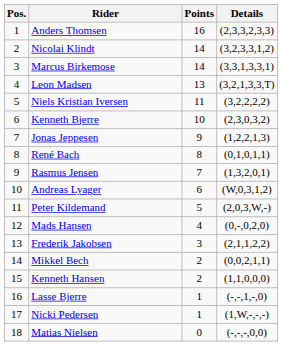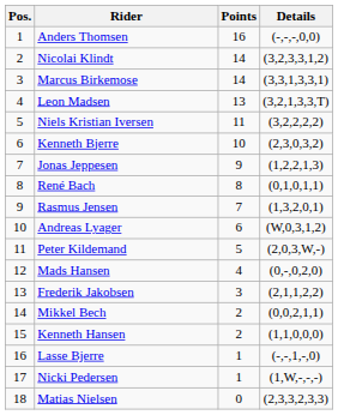 <table class=wikitable style="font-size:93%;">
 <tr>
 <th width=25px>Pos.</th>
 <th width=200px>Rider</th>
 <th width=40px>Points</th>
 <th width=70px>Details</th>
 </tr>
 <tr align=center>
 <td>1</td>
 <td align=left><a href='#'>Anders Thomsen</a></td>
 <td>16</td>
-<td>(2,3,3,2,3,3)</td>
+<td>(-,-,-,0,0)</td>
 </tr>
 <tr align=center>
 <td>2</td>
 <td align=left><a href='#'>Nicolai Klindt</a></td>
 <td>14</td>
 <td>(3,2,3,3,1,2)</td>
 </tr>
 <tr align=center>
 <td>3</td>
 <td align=left><a href='#'>Marcus Birkemose</a></td>
 <td>14</td>
 <td>(3,3,1,3,3,1)</td>
 </tr>
 <tr align=center>
 <td>4</td>
 <td align=left><a href='#'>Leon Madsen</a></td>
 <td>13</td>
 <td>(3,2,1,3,3,T)</td>
 </tr>
 <tr align=center>
 <td>5</td>
 <td align=left><a href='#'>Niels Kristian Iversen</a></td>
 <td>11</td>
 <td>(3,2,2,2,2)</td>
 </tr>
 <tr align=center>
 <td>6</td>
 <td align=left><a href='#'>Kenneth Bjerre</a></td>
 <td>10</td>
 <td>(2,3,0,3,2)</td>
 </tr>
 <tr align=center>
 <td>7</td>
 <td align=left><a href='#'>Jonas Jeppesen</a></td>
 <td>9</td>
 <td>(1,2,2,1,3)</td>
 </tr>
 <tr align=center>
 <td>8</td>
 <td align=left><a href='#'>René Bach</a></td>
 <td>8</td>
 <td>(0,1,0,1,1)</td>
 </tr>
 <tr align=center>
 <td>9</td>
 <td align=left><a href='#'>Rasmus Jensen</a></td>
 <td>7</td>
 <td>(1,3,2,0,1)</td>
 </tr>
 <tr align=center>
 <td>10</td>
 <td align=left><a href='#'>Andreas Lyager</a></td>
 <td>6</td>
 <td>(W,0,3,1,2)</td>
 </tr>
 <tr align=center>
 <td>11</td>
 <td align=left><a href='#'>Peter Kildemand</a></td>
 <td>5</td>
 <td>(2,0,3,W,-)</td>
 </tr>
 <tr align=center>
 <td>12</td>
 <td align=left><a href='#'>Mads Hansen</a></td>
 <td>4</td>
 <td>(0,-,0,2,0)</td>
 </tr>
 <tr align=center>
 <td>13</td>
 <td align=left><a href='#'>Frederik Jakobsen</a></td>
 <td>3</td>
 <td>(2,1,1,2,2)</td>
 </tr>
 <tr align=center>
 <td>14</td>
 <td align=left><a href='#'>Mikkel Bech</a></td>
 <td>2</td>
 <td>(0,0,2,1,1)</td>
 </tr>
 <tr align=center>
 <td>15</td>
 <td align=left><a href='#'>Kenneth Hansen</a></td>
 <td>2</td>
 <td>(1,1,0,0,0)</td>
 </tr>
 <tr align=center>
 <td>16</td>
 <td align=left><a href='#'>Lasse Bjerre</a></td>
 <td>1</td>
 <td>(-,-,1,-,0)</td>
 </tr>
 <tr align=center>
 <td>17</td>
 <td align=left><a href='#'>Nicki Pedersen</a></td>
 <td>1</td>
 <td>(1,W,-,-,-)</td>
 </tr>
 <tr align=center>
 <td>18</td>
 <td align=left><a href='#'>Matias Nielsen</a></td>
 <td>0</td>
-<td>(-,-,-,0,0)</td>
+<td>(2,3,3,2,3,3)</td>
 </tr>
 </table>
